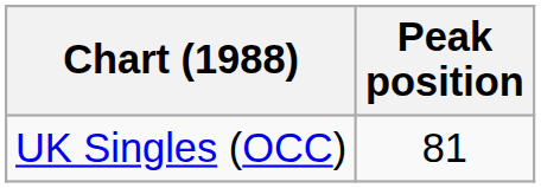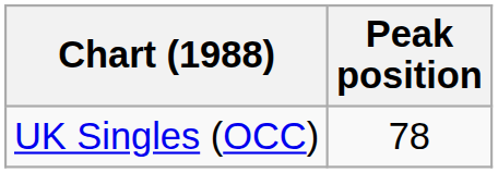 <table class="wikitable sortable">
 <tr>
 <th>Chart (1988)</th>
 <th>Peak<br>position</th>
 </tr>
 <tr>
 <td><a href='#'>UK Singles</a> (<a href='#'>OCC</a>)</td>
-<td align="center">81</td>
+<td align="center">78</td>
 </tr>
 </table>
